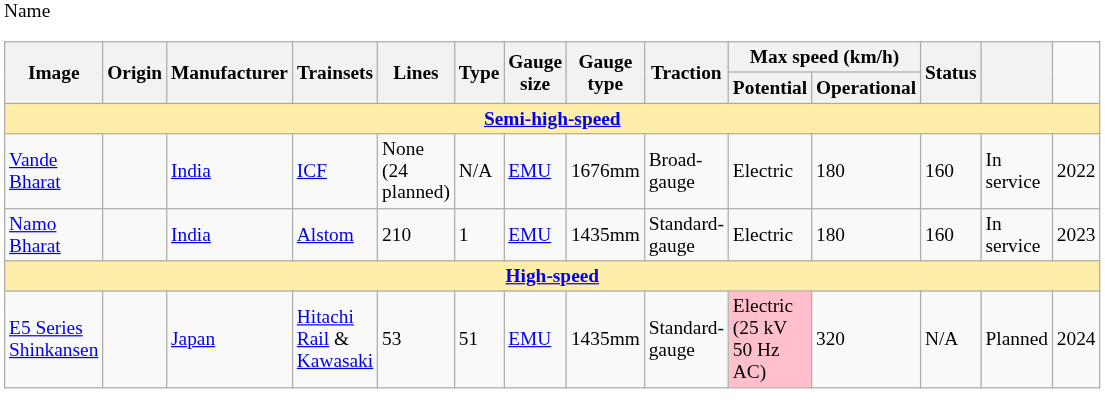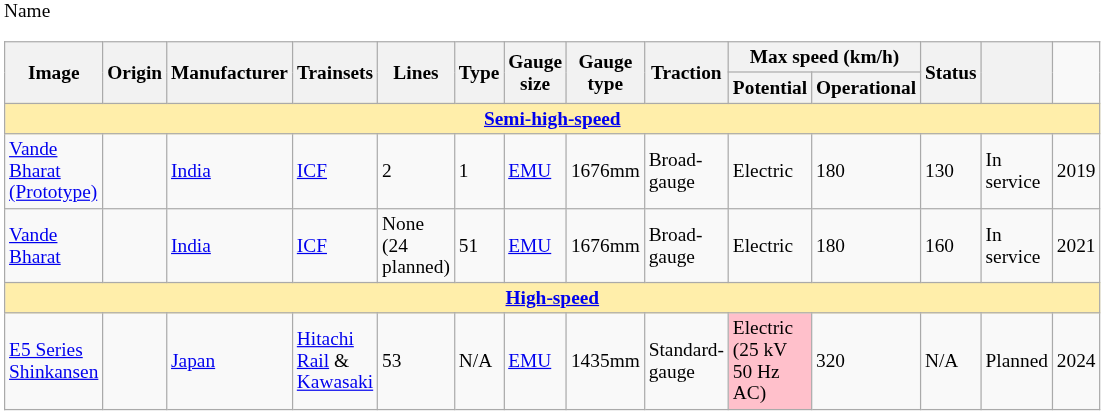 <table class="sortable wikitable"style="font-size:90%>
 <tr>
 <th rowspan="2">Name</th>
 <th rowspan="2">Image</th>
 <th rowspan="2">Origin</th>
 <th rowspan="2">Manufacturer</th>
 <th rowspan="2">Trainsets</th>
 <th rowspan="2">Lines</th>
 <th rowspan="2">Type</th>
 <th rowspan="2">Gauge size</th>
 <th rowspan="2">Gauge type</th>
 <th rowspan="2">Traction</th>
 <th colspan="2">Max speed (km/h)</th>
 <th rowspan="2">Status</th>
 <th rowspan="2"></th>
 </tr>
 <tr>
 <th>Potential</th>
 <th>Operational</th>
 </tr>
 <tr>
 <td colspan="14" style="background:#ffeeaa; text-align:center;"><strong><a href='#'>Semi-high-speed</a></strong></td>
 </tr>
 <tr>
+<td><a href='#'>Vande Bharat (Prototype)</a></td>
+<td></td>
+<td><a href='#'>India</a></td>
+<td><a href='#'>ICF</a></td>
+<td>2</td>
+<td>1</td>
+<td><a href='#'>EMU</a></td>
+<td>1676mm</td>
+<td>Broad-gauge</td>
+<td>Electric</td>
+<td>180</td>
+<td>130</td>
+<td>In service</td>
+<td>2019</td>
+</tr>
+<tr>
 <td><a href='#'>Vande Bharat</a></td>
 <td></td>
 <td><a href='#'>India</a></td>
 <td><a href='#'>ICF</a></td>
 <td>None (24 planned)</td>
-<td>N/A</td>
+<td>51</td>
 <td><a href='#'>EMU</a></td>
 <td>1676mm</td>
 <td>Broad-gauge</td>
 <td>Electric</td>
 <td>180</td>
 <td>160</td>
 <td>In service</td>
-<td>2022</td>
-</tr>
-<tr>
-<td><a href='#'>Namo Bharat</a></td>
-<td></td>
-<td><a href='#'>India</a></td>
-<td><a href='#'>Alstom</a></td>
-<td>210</td>
-<td>1</td>
-<td><a href='#'>EMU</a></td>
-<td>1435mm</td>
-<td>Standard-gauge</td>
-<td>Electric</td>
-<td>180</td>
-<td>160</td>
-<td>In service</td>
-<td>2023</td>
+<td>2021</td>
 </tr>
 <tr>
 <td colspan="14" style="background:#ffeeaa; text-align:center;"><strong><a href='#'>High-speed</a></strong></td>
 </tr>
 <tr>
 <td><a href='#'>E5 Series Shinkansen</a></td>
 <td></td>
 <td><a href='#'>Japan</a></td>
 <td><a href='#'>Hitachi Rail</a> &<br><a href='#'>Kawasaki</a></td>
 <td>53</td>
-<td>51</td>
+<td>N/A</td>
 <td><a href='#'>EMU</a></td>
 <td>1435mm</td>
 <td>Standard-gauge</td>
 <td style="background: pink;">Electric (25 kV 50 Hz AC)</td>
 <td>320</td>
 <td>N/A</td>
 <td>Planned</td>
 <td>2024</td>
 </tr>
 </table>
